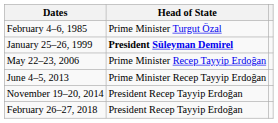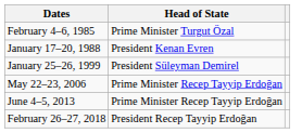 <table class="wikitable">
 <tr>
 <th>Dates</th>
 <th>Head of State</th>
 <th></th>
 </tr>
 <tr>
 <td>February 4–6, 1985</td>
 <td>Prime Minister <a href='#'>Turgut Özal</a></td>
 <td></td>
 </tr>
 <tr>
+<td>January 17–20, 1988</td>
+<td>President <a href='#'>Kenan Evren</a></td>
+<td></td>
+</tr>
+<tr>
 <td>January 25–26, 1999</td>
-<td><strong>President <a href='#'>Süleyman Demirel</a></strong></td>
+<td>President <a href='#'>Süleyman Demirel</a></td>
 <td></td>
 </tr>
 <tr>
 <td>May 22–23, 2006</td>
 <td>Prime Minister <a href='#'>Recep Tayyip Erdoğan</a></td>
 <td></td>
 </tr>
 <tr>
 <td>June 4–5, 2013</td>
 <td>Prime Minister Recep Tayyip Erdoğan</td>
 <td></td>
 </tr>
 <tr>
-<td>November 19–20, 2014</td>
-<td>President Recep Tayyip Erdoğan</td>
-<td></td>
-</tr>
-<tr>
 <td>February 26–27, 2018</td>
 <td>President Recep Tayyip Erdoğan</td>
 <td></td>
 </tr>
 </table>
